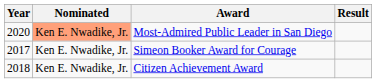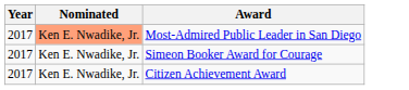 <table class="wikitable sortable">
 <tr>
 <th>Year</th>
 <th>Nominated</th>
 <th>Award</th>
-<th>Result</th>
 </tr>
 <tr>
-<td>2020</td>
+<td>2017</td>
 <td style="background: lightsalmon;">Ken E. Nwadike, Jr.</td>
 <td><a href='#'>Most-Admired Public Leader in San Diego</a></td>
-<td></td>
 </tr>
 <tr>
 <td>2017</td>
 <td>Ken E. Nwadike, Jr.</td>
 <td><a href='#'>Simeon Booker Award for Courage</a></td>
-<td></td>
 </tr>
 <tr>
-<td>2018</td>
+<td>2017</td>
 <td>Ken E. Nwadike, Jr.</td>
 <td><a href='#'>Citizen Achievement Award</a></td>
-<td></td>
 </tr>
 </table>
